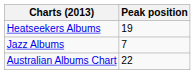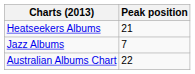 <table class="wikitable">
 <tr>
 <th scope="col">Charts (2013)</th>
 <th scope="col">Peak position</th>
 </tr>
 <tr>
 <td scope="row"><a href='#'>Heatseekers Albums</a></td>
-<td>19</td>
+<td>21</td>
 </tr>
 <tr>
 <td scope="row"><a href='#'>Jazz Albums</a></td>
 <td>7</td>
 </tr>
 <tr>
 <td scope="row"><a href='#'>Australian Albums Chart</a></td>
 <td>22</td>
 </tr>
 </table>
